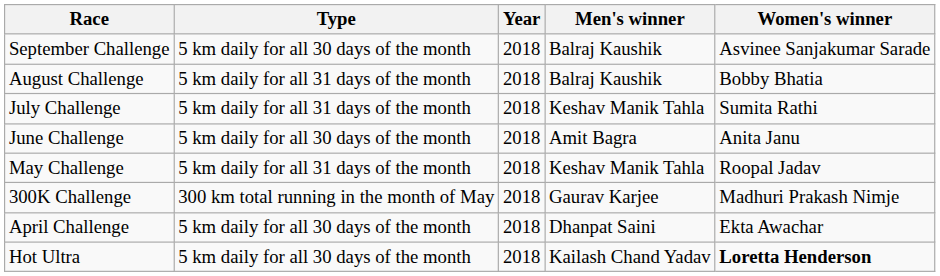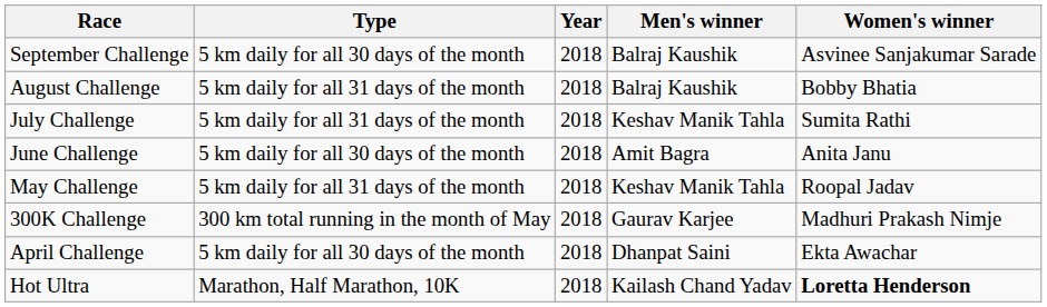 <table class="wikitable">
 <tr>
 <th>Race</th>
 <th>Type</th>
 <th>Year</th>
 <th>Men's winner</th>
 <th>Women's winner</th>
 </tr>
 <tr>
 <td>September Challenge</td>
 <td>5 km daily for all 30 days of the month</td>
 <td>2018</td>
 <td> Balraj Kaushik</td>
 <td> Asvinee Sanjakumar Sarade</td>
 </tr>
 <tr>
 <td>August Challenge</td>
 <td>5 km daily for all 31 days of the month</td>
 <td>2018</td>
 <td> Balraj Kaushik</td>
 <td> Bobby Bhatia</td>
 </tr>
 <tr>
 <td>July Challenge</td>
 <td>5 km daily for all 31 days of the month</td>
 <td>2018</td>
 <td> Keshav Manik Tahla</td>
 <td> Sumita Rathi</td>
 </tr>
 <tr>
 <td>June Challenge</td>
 <td>5 km daily for all 30 days of the month</td>
 <td>2018</td>
 <td> Amit Bagra</td>
 <td> Anita Janu</td>
 </tr>
 <tr>
 <td>May Challenge</td>
 <td>5 km daily for all 31 days of the month</td>
 <td>2018</td>
 <td> Keshav Manik Tahla</td>
 <td> Roopal Jadav</td>
 </tr>
 <tr>
 <td>300K Challenge</td>
 <td>300 km total running in the month of May</td>
 <td>2018</td>
 <td> Gaurav Karjee</td>
 <td> Madhuri Prakash Nimje</td>
 </tr>
 <tr>
 <td>April Challenge</td>
 <td>5 km daily for all 30 days of the month</td>
 <td>2018</td>
 <td> Dhanpat Saini</td>
 <td> Ekta Awachar</td>
 </tr>
 <tr>
 <td>Hot Ultra</td>
-<td>5 km daily for all 30 days of the month</td>
+<td>Marathon, Half Marathon, 10K</td>
 <td>2018</td>
 <td> Kailash Chand Yadav</td>
 <td><strong> Loretta Henderson</strong></td>
 </tr>
 </table>
